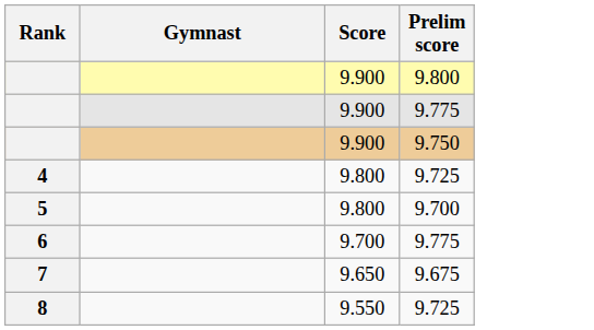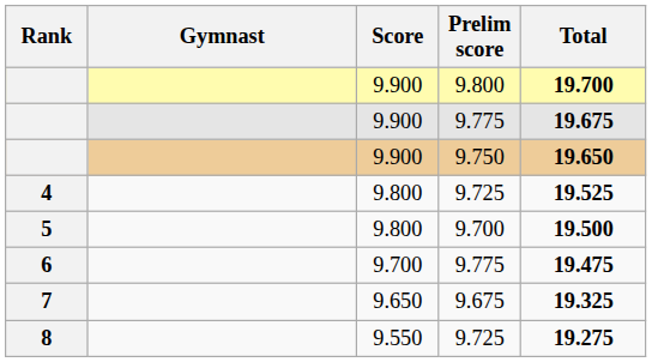 <table class="wikitable sortable" style="text-align:center; font-size:95%">
 <tr>
 <th scope="col" style="width:50px;">Rank</th>
 <th scope="col" style="width:180px;">Gymnast</th>
 <th scope="col" style="width:50px;">Score</th>
 <th scope="col" style="width:50px;">Prelim score</th>
+<th scope="col" style="width:80px;">Total</th>
 </tr>
 <tr style="background:#fffcaf;">
 <th scope=row style="text-align:center"></th>
 <td style="text-align:left;"></td>
 <td>9.900</td>
 <td>9.800</td>
+<td><strong>19.700</strong></td>
 </tr>
 <tr style="background:#e5e5e5;">
 <th scope=row style="text-align:center"></th>
 <td style="text-align:left;"></td>
 <td>9.900</td>
 <td>9.775</td>
+<td><strong>19.675</strong></td>
 </tr>
 <tr style="background:#ec9;">
 <th scope=row style="text-align:center"></th>
 <td style="text-align:left;"></td>
 <td>9.900</td>
 <td>9.750</td>
+<td><strong>19.650</strong></td>
 </tr>
 <tr>
 <th scope=row style="text-align:center">4</th>
 <td style="text-align:left;"></td>
 <td>9.800</td>
 <td>9.725</td>
+<td><strong>19.525</strong></td>
 </tr>
 <tr>
 <th scope=row style="text-align:center">5</th>
 <td style="text-align:left;"></td>
 <td>9.800</td>
 <td>9.700</td>
+<td><strong>19.500</strong></td>
 </tr>
 <tr>
 <th scope=row style="text-align:center">6</th>
 <td style="text-align:left;"></td>
 <td>9.700</td>
 <td>9.775</td>
+<td><strong>19.475</strong></td>
 </tr>
 <tr>
 <th scope=row style="text-align:center">7</th>
 <td style="text-align:left;"></td>
 <td>9.650</td>
 <td>9.675</td>
+<td><strong>19.325</strong></td>
 </tr>
 <tr>
 <th scope=row style="text-align:center">8</th>
 <td style="text-align:left;"></td>
 <td>9.550</td>
 <td>9.725</td>
+<td><strong>19.275</strong></td>
 </tr>
 </table>
